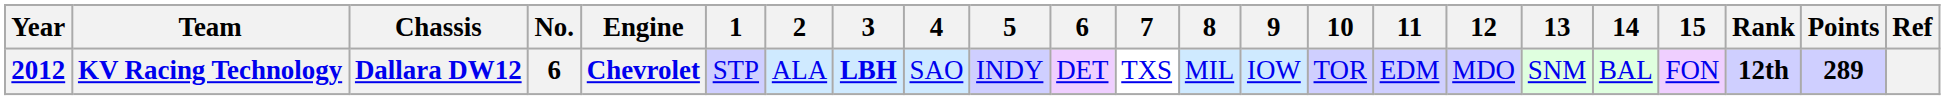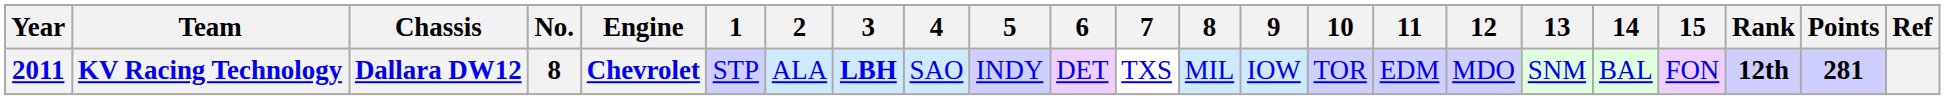 <table class="wikitable" style="text-align:center; font-size:85%">
 <tr>
 <th>Year</th>
 <th>Team</th>
 <th>Chassis</th>
 <th>No.</th>
 <th>Engine</th>
 <th>1</th>
 <th>2</th>
 <th>3</th>
 <th>4</th>
 <th>5</th>
 <th>6</th>
 <th>7</th>
 <th>8</th>
 <th>9</th>
 <th>10</th>
 <th>11</th>
 <th>12</th>
 <th>13</th>
 <th>14</th>
 <th>15</th>
 <th>Rank</th>
 <th>Points</th>
 <th>Ref</th>
 </tr>
 <tr>
-<th><a href='#'>2012</a></th>
+<th><a href='#'>2011</a></th>
 <th nowrap><a href='#'>KV Racing Technology</a></th>
 <th nowrap><a href='#'>Dallara DW12</a></th>
-<th>6</th>
+<th>8</th>
 <th><a href='#'>Chevrolet</a></th>
 <td style="background:#CFCFFF;"><a href='#'>STP</a><br></td>
 <td style="background:#CFEAFF;"><a href='#'>ALA</a><br></td>
 <td style="background:#CFEAFF;"><strong><a href='#'>LBH</a><br></strong></td>
 <td style="background:#CFEAFF;"><a href='#'>SAO</a><br></td>
 <td style="background:#CFCFFF;"><a href='#'>INDY</a><br></td>
 <td style="background:#EFCFFF;"><a href='#'>DET</a><br></td>
 <td style="background:#FFFFFF;"><a href='#'>TXS</a><br></td>
 <td style="background:#CFEAFF;"><a href='#'>MIL</a><br></td>
 <td style="background:#CFEAFF;"><a href='#'>IOW</a><br></td>
 <td style="background:#CFCFFF;"><a href='#'>TOR</a><br></td>
 <td style="background:#CFCFFF;"><a href='#'>EDM</a><br></td>
 <td style="background:#CFCFFF;"><a href='#'>MDO</a><br></td>
 <td style="background:#DFFFDF;"><a href='#'>SNM</a><br></td>
 <td style="background:#DFFFDF;"><a href='#'>BAL</a><br></td>
 <td style="background:#EFCFFF;"><a href='#'>FON</a><br></td>
 <th style="background:#CFCFFF;">12th</th>
-<th style="background:#CFCFFF;">289</th>
+<th style="background:#CFCFFF;">281</th>
 <th></th>
 </tr>
 </table>
